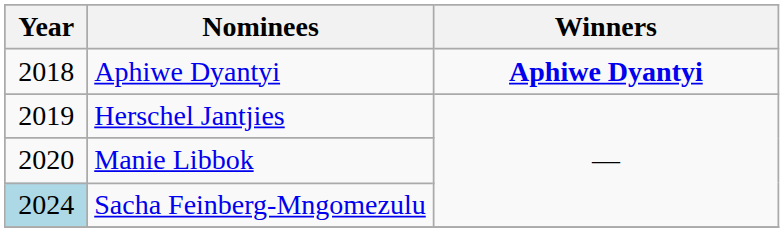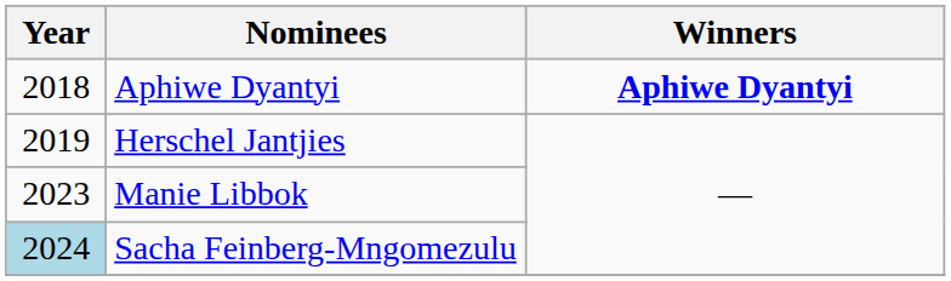 <table class="wikitable">
 <tr>
 <th width=40>Year</th>
 <th width=190>Nominees</th>
 <th width=190>Winners</th>
 </tr>
 <tr>
 <td align=center>2018</td>
 <td><a href='#'>Aphiwe Dyantyi</a></td>
 <td align=center><strong><a href='#'>Aphiwe Dyantyi</a></strong></td>
 </tr>
 <tr>
 <td align=center>2019</td>
 <td><a href='#'>Herschel Jantjies</a></td>
 <td align=center rowspan=3>—</td>
 </tr>
 <tr>
-<td align=center>2020</td>
+<td align=center>2023</td>
 <td><a href='#'>Manie Libbok</a></td>
 </tr>
 <tr>
 <td align=center style="background: lightblue;">2024</td>
 <td><a href='#'>Sacha Feinberg-Mngomezulu</a></td>
 </tr>
 <tr>
 </tr>
 </table>
